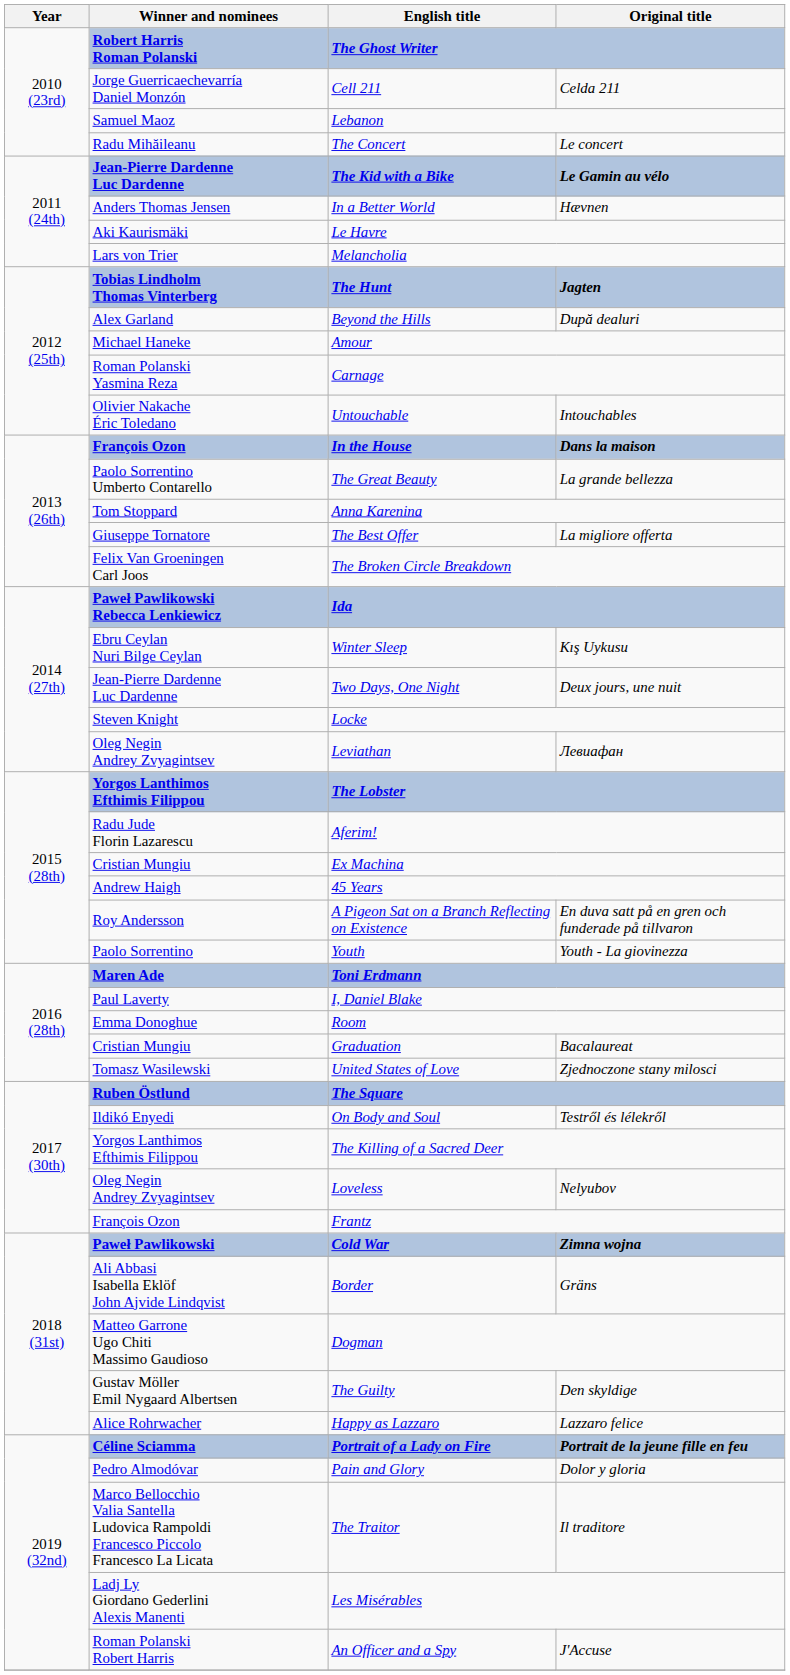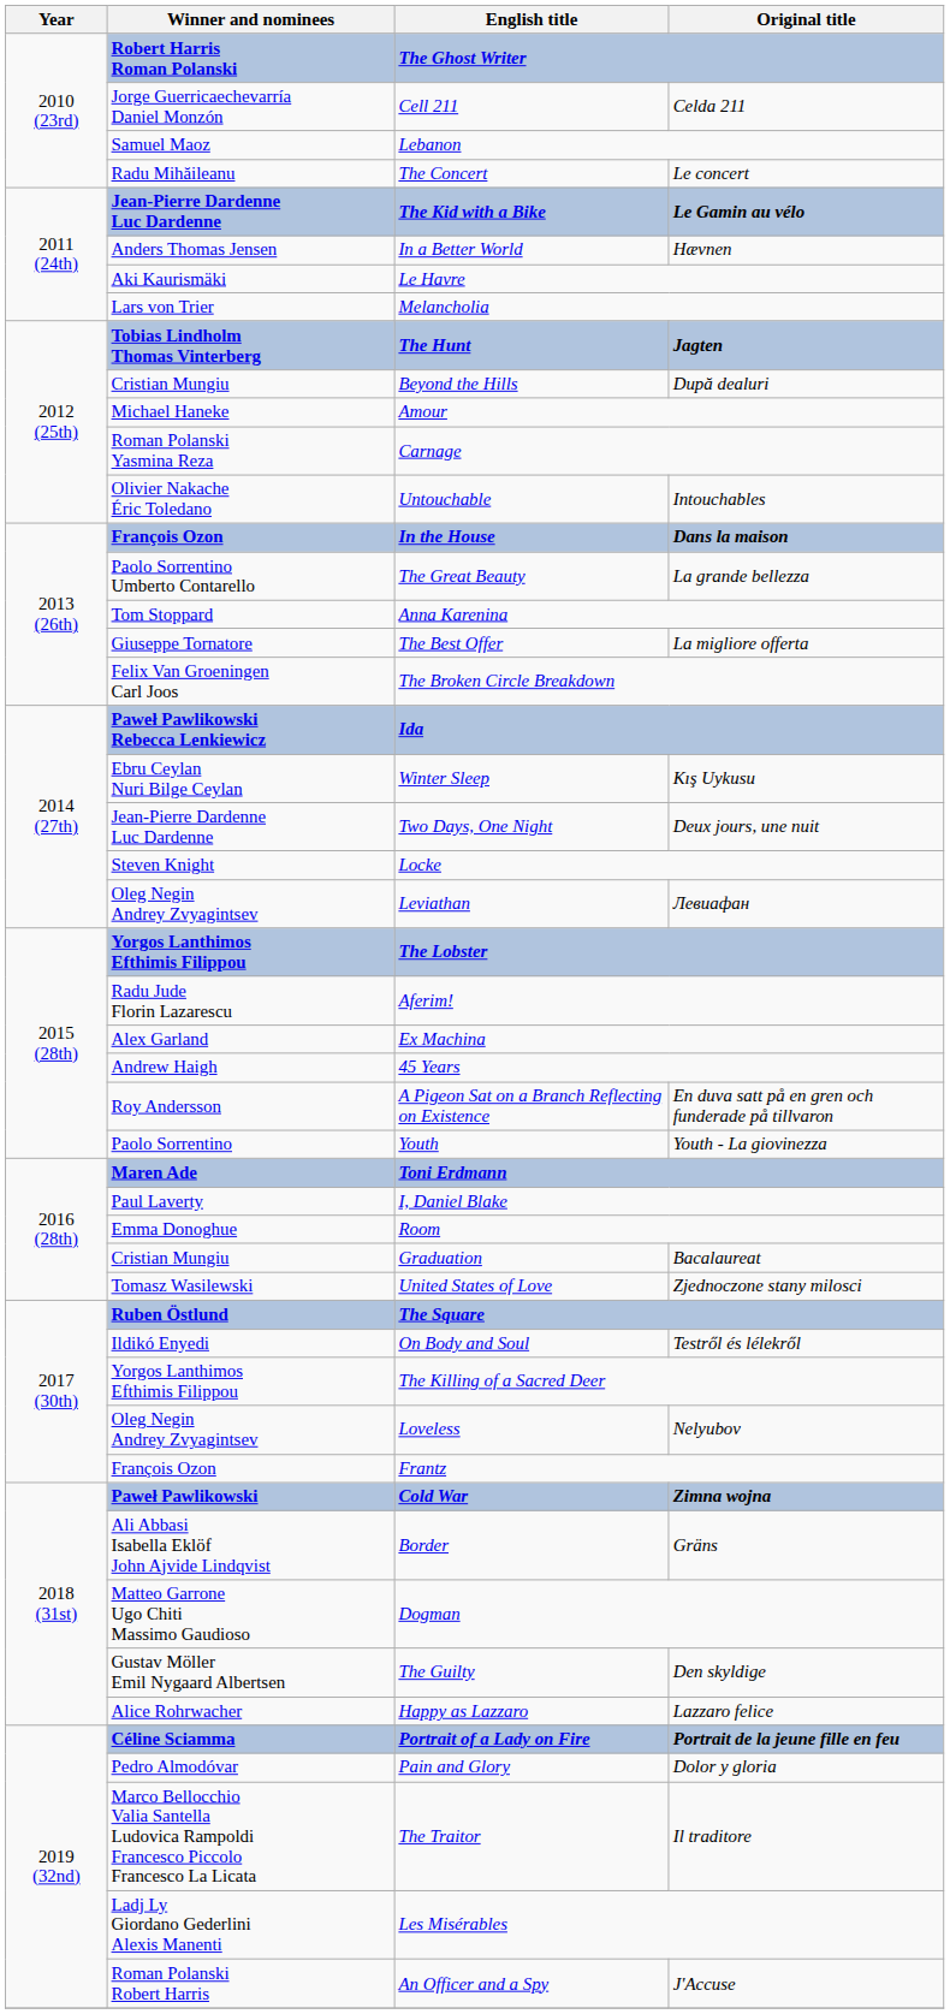 <table class="wikitable" width="95%" cellpadding="5">
 <tr>
 <th width="100"><strong>Year</strong></th>
 <th width="300"><strong>Winner and nominees</strong></th>
 <th width="300"><strong>English title</strong></th>
 <th width="300"><strong>Original title</strong></th>
 </tr>
 <tr>
 <td rowspan="4" style="text-align:center;">2010<br><a href='#'>(23rd)</a><br></td>
 <td style="background:#B0C4DE;"><strong><a href='#'>Robert Harris</a> <br>  <a href='#'>Roman Polanski</a></strong></td>
 <td colspan="2" style="background:#B0C4DE;"><strong><em><a href='#'>The Ghost Writer</a></em></strong></td>
 </tr>
 <tr>
 <td><a href='#'>Jorge Guerricaechevarría</a> <br> <a href='#'>Daniel Monzón</a></td>
 <td><em><a href='#'>Cell 211</a></em></td>
 <td><em>Celda 211</em></td>
 </tr>
 <tr>
 <td><a href='#'>Samuel Maoz</a></td>
 <td colspan="2"><em><a href='#'>Lebanon</a></em></td>
 </tr>
 <tr>
 <td><a href='#'>Radu Mihăileanu</a></td>
 <td><em><a href='#'>The Concert</a></em></td>
 <td><em>Le concert</em></td>
 </tr>
 <tr>
 <td rowspan="4" style="text-align:center;">2011<br><a href='#'>(24th)</a><br></td>
 <td style="background:#B0C4DE;"><strong><a href='#'>Jean-Pierre Dardenne</a><br> <a href='#'>Luc Dardenne</a></strong></td>
 <td style="background:#B0C4DE;"><strong><em><a href='#'>The Kid with a Bike</a></em></strong></td>
 <td style="background:#B0C4DE;"><strong><em>Le Gamin au vélo</em></strong></td>
 </tr>
 <tr>
 <td><a href='#'>Anders Thomas Jensen</a></td>
 <td><em><a href='#'>In a Better World</a></em></td>
 <td><em>Hævnen</em></td>
 </tr>
 <tr>
 <td><a href='#'>Aki Kaurismäki</a></td>
 <td colspan="2"><em><a href='#'>Le Havre</a></em></td>
 </tr>
 <tr>
 <td><a href='#'>Lars von Trier</a></td>
 <td colspan="2"><em><a href='#'>Melancholia</a></em></td>
 </tr>
 <tr>
 <td rowspan="5" style="text-align:center;">2012<br><a href='#'>(25th)</a><br></td>
 <td style="background:#B0C4DE;"><strong><a href='#'>Tobias Lindholm</a><br> <a href='#'>Thomas Vinterberg</a></strong></td>
 <td style="background:#B0C4DE;"><strong><em><a href='#'>The Hunt</a></em></strong></td>
 <td style="background:#B0C4DE;"><strong><em>Jagten</em></strong></td>
 </tr>
 <tr>
-<td><a href='#'>Alex Garland</a></td>
+<td><a href='#'>Cristian Mungiu</a></td>
 <td><em><a href='#'>Beyond the Hills</a></em></td>
 <td><em>După dealuri</em></td>
 </tr>
 <tr>
 <td><a href='#'>Michael Haneke</a></td>
 <td colspan="2"><em><a href='#'>Amour</a></em></td>
 </tr>
 <tr>
 <td><a href='#'>Roman Polanski</a> <br> <a href='#'>Yasmina Reza</a></td>
 <td colspan="2"><em><a href='#'>Carnage</a></em></td>
 </tr>
 <tr>
 <td><a href='#'>Olivier Nakache</a><br> <a href='#'>Éric Toledano</a></td>
 <td><em><a href='#'>Untouchable</a></em></td>
 <td><em>Intouchables</em></td>
 </tr>
 <tr>
 <td rowspan="5" style="text-align:center;">2013<br><a href='#'>(26th)</a><br></td>
 <td style="background:#B0C4DE;"><strong><a href='#'>François Ozon</a></strong></td>
 <td style="background:#B0C4DE;"><strong><em><a href='#'>In the House</a></em></strong></td>
 <td style="background:#B0C4DE;"><strong><em>Dans la maison</em></strong></td>
 </tr>
 <tr>
 <td><a href='#'>Paolo Sorrentino</a><br> Umberto Contarello</td>
 <td><em><a href='#'>The Great Beauty</a></em></td>
 <td><em>La grande bellezza</em></td>
 </tr>
 <tr>
 <td><a href='#'>Tom Stoppard</a></td>
 <td colspan="2"><em><a href='#'>Anna Karenina</a></em></td>
 </tr>
 <tr>
 <td><a href='#'>Giuseppe Tornatore</a></td>
 <td><em><a href='#'>The Best Offer</a></em></td>
 <td><em>La migliore offerta</em></td>
 </tr>
 <tr>
 <td><a href='#'>Felix Van Groeningen</a><br> Carl Joos</td>
 <td colspan="2"><em><a href='#'>The Broken Circle Breakdown</a></em></td>
 </tr>
 <tr>
 <td rowspan="5" style="text-align:center;">2014<br><a href='#'>(27th)</a><br></td>
 <td style="background:#B0C4DE;"><strong><a href='#'>Paweł Pawlikowski</a><br> <a href='#'>Rebecca Lenkiewicz</a></strong></td>
 <td colspan="2" style="background:#B0C4DE;"><strong><em><a href='#'>Ida</a></em></strong></td>
 </tr>
 <tr>
 <td><a href='#'>Ebru Ceylan</a><br> <a href='#'>Nuri Bilge Ceylan</a></td>
 <td><em><a href='#'>Winter Sleep</a></em></td>
 <td><em>Kış Uykusu</em></td>
 </tr>
 <tr>
 <td><a href='#'>Jean-Pierre Dardenne</a><br> <a href='#'>Luc Dardenne</a></td>
 <td><em><a href='#'>Two Days, One Night</a></em></td>
 <td><em>Deux jours, une nuit</em></td>
 </tr>
 <tr>
 <td><a href='#'>Steven Knight</a></td>
 <td colspan="2"><em><a href='#'>Locke</a></em></td>
 </tr>
 <tr>
 <td><a href='#'>Oleg Negin</a><br> <a href='#'>Andrey Zvyagintsev</a></td>
 <td><em><a href='#'>Leviathan</a></em></td>
 <td><em>Левиафан</em></td>
 </tr>
 <tr>
 <td rowspan="6" style="text-align:center;">2015<br><a href='#'>(28th)</a><br></td>
 <td style="background:#B0C4DE;"><strong><a href='#'>Yorgos Lanthimos</a><br> <a href='#'>Efthimis Filippou</a></strong></td>
 <td colspan="2" style="background:#B0C4DE;"><strong><em><a href='#'>The Lobster</a></em></strong></td>
 </tr>
 <tr>
 <td><a href='#'>Radu Jude</a><br> Florin Lazarescu</td>
 <td colspan="2"><em><a href='#'>Aferim!</a></em></td>
 </tr>
 <tr>
-<td><a href='#'>Cristian Mungiu</a></td>
+<td><a href='#'>Alex Garland</a></td>
 <td colspan="2"><em><a href='#'>Ex Machina</a></em></td>
 </tr>
 <tr>
 <td><a href='#'>Andrew Haigh</a></td>
 <td colspan="2"><em><a href='#'>45 Years</a></em></td>
 </tr>
 <tr>
 <td><a href='#'>Roy Andersson</a></td>
 <td><em><a href='#'>A Pigeon Sat on a Branch Reflecting on Existence</a></em></td>
 <td><em>En duva satt på en gren och funderade på tillvaron</em></td>
 </tr>
 <tr>
 <td><a href='#'>Paolo Sorrentino</a></td>
 <td><em><a href='#'>Youth</a></em></td>
 <td><em>Youth - La giovinezza</em></td>
 </tr>
 <tr>
 <td rowspan="5" style="text-align:center;">2016<br><a href='#'>(28th)</a><br></td>
 <td style="background:#B0C4DE;"><strong><a href='#'>Maren Ade</a></strong></td>
 <td colspan="2" style="background:#B0C4DE;"><strong><em><a href='#'>Toni Erdmann</a></em></strong></td>
 </tr>
 <tr>
 <td><a href='#'>Paul Laverty</a></td>
 <td colspan="2"><em><a href='#'>I, Daniel Blake</a></em></td>
 </tr>
 <tr>
 <td><a href='#'>Emma Donoghue</a></td>
 <td colspan="2"><em><a href='#'>Room</a></em></td>
 </tr>
 <tr>
 <td><a href='#'>Cristian Mungiu</a></td>
 <td><em><a href='#'>Graduation</a></em></td>
 <td><em>Bacalaureat</em></td>
 </tr>
 <tr>
 <td><a href='#'>Tomasz Wasilewski</a></td>
 <td><em><a href='#'>United States of Love</a></em></td>
 <td><em>Zjednoczone stany milosci</em></td>
 </tr>
 <tr>
 <td rowspan="5" style="text-align:center;">2017<br><a href='#'>(30th)</a><br></td>
 <td style="background:#B0C4DE;"><strong><a href='#'>Ruben Östlund</a></strong></td>
 <td colspan="2" style="background:#B0C4DE;"><strong><em><a href='#'>The Square</a></em></strong></td>
 </tr>
 <tr>
 <td><a href='#'>Ildikó Enyedi</a></td>
 <td><em><a href='#'>On Body and Soul</a></em></td>
 <td><em>Testről és lélekről</em></td>
 </tr>
 <tr>
 <td><a href='#'>Yorgos Lanthimos</a><br> <a href='#'>Efthimis Filippou</a></td>
 <td colspan="2"><em><a href='#'>The Killing of a Sacred Deer</a></em></td>
 </tr>
 <tr>
 <td><a href='#'>Oleg Negin</a><br> <a href='#'>Andrey Zvyagintsev</a></td>
 <td><em><a href='#'>Loveless</a></em></td>
 <td><em>Nelyubov</em></td>
 </tr>
 <tr>
 <td><a href='#'>François Ozon</a></td>
 <td colspan="2"><em><a href='#'>Frantz</a></em></td>
 </tr>
 <tr>
 <td rowspan="5" style="text-align:center;">2018<br><a href='#'>(31st)</a><br></td>
 <td style="background:#B0C4DE;"><strong><a href='#'>Paweł Pawlikowski</a></strong></td>
 <td style="background:#B0C4DE;"><strong><em><a href='#'>Cold War</a></em></strong></td>
 <td style="background:#B0C4DE;"><strong><em>Zimna wojna</em></strong></td>
 </tr>
 <tr>
 <td><a href='#'>Ali Abbasi</a><br> Isabella Eklöf<br> <a href='#'>John Ajvide Lindqvist</a></td>
 <td><em><a href='#'>Border</a></em></td>
 <td><em>Gräns</em></td>
 </tr>
 <tr>
 <td><a href='#'>Matteo Garrone</a><br> Ugo Chiti<br> Massimo Gaudioso</td>
 <td colspan="2"><em><a href='#'>Dogman</a></em></td>
 </tr>
 <tr>
 <td>Gustav Möller<br> Emil Nygaard Albertsen</td>
 <td><em><a href='#'>The Guilty</a></em></td>
 <td><em>Den skyldige</em></td>
 </tr>
 <tr>
 <td><a href='#'>Alice Rohrwacher</a></td>
 <td><em><a href='#'>Happy as Lazzaro</a></em></td>
 <td><em>Lazzaro felice</em></td>
 </tr>
 <tr>
 <td rowspan="5" style="text-align:center;">2019<br><a href='#'>(32nd)</a><br></td>
 <td style="background:#B0C4DE;"><strong><a href='#'>Céline Sciamma</a></strong></td>
 <td style="background:#B0C4DE;"><strong><em><a href='#'>Portrait of a Lady on Fire</a></em></strong></td>
 <td style="background:#B0C4DE;"><strong><em>Portrait de la jeune fille en feu</em></strong></td>
 </tr>
 <tr>
 <td><a href='#'>Pedro Almodóvar</a></td>
 <td><em><a href='#'>Pain and Glory</a></em></td>
 <td><em>Dolor y gloria</em></td>
 </tr>
 <tr>
 <td><a href='#'>Marco Bellocchio</a><br> <a href='#'>Valia Santella</a><br> Ludovica Rampoldi<br> <a href='#'>Francesco Piccolo</a><br> Francesco La Licata</td>
 <td><em><a href='#'>The Traitor</a></em></td>
 <td><em>Il traditore</em></td>
 </tr>
 <tr>
 <td><a href='#'>Ladj Ly</a><br> Giordano Gederlini<br> <a href='#'>Alexis Manenti</a></td>
 <td colspan="2"><em><a href='#'>Les Misérables</a></em></td>
 </tr>
 <tr>
 <td><a href='#'>Roman Polanski</a><br> <a href='#'>Robert Harris</a></td>
 <td><em><a href='#'>An Officer and a Spy</a></em></td>
 <td><em>J'Accuse</em></td>
 </tr>
 <tr>
 </tr>
 </table>
